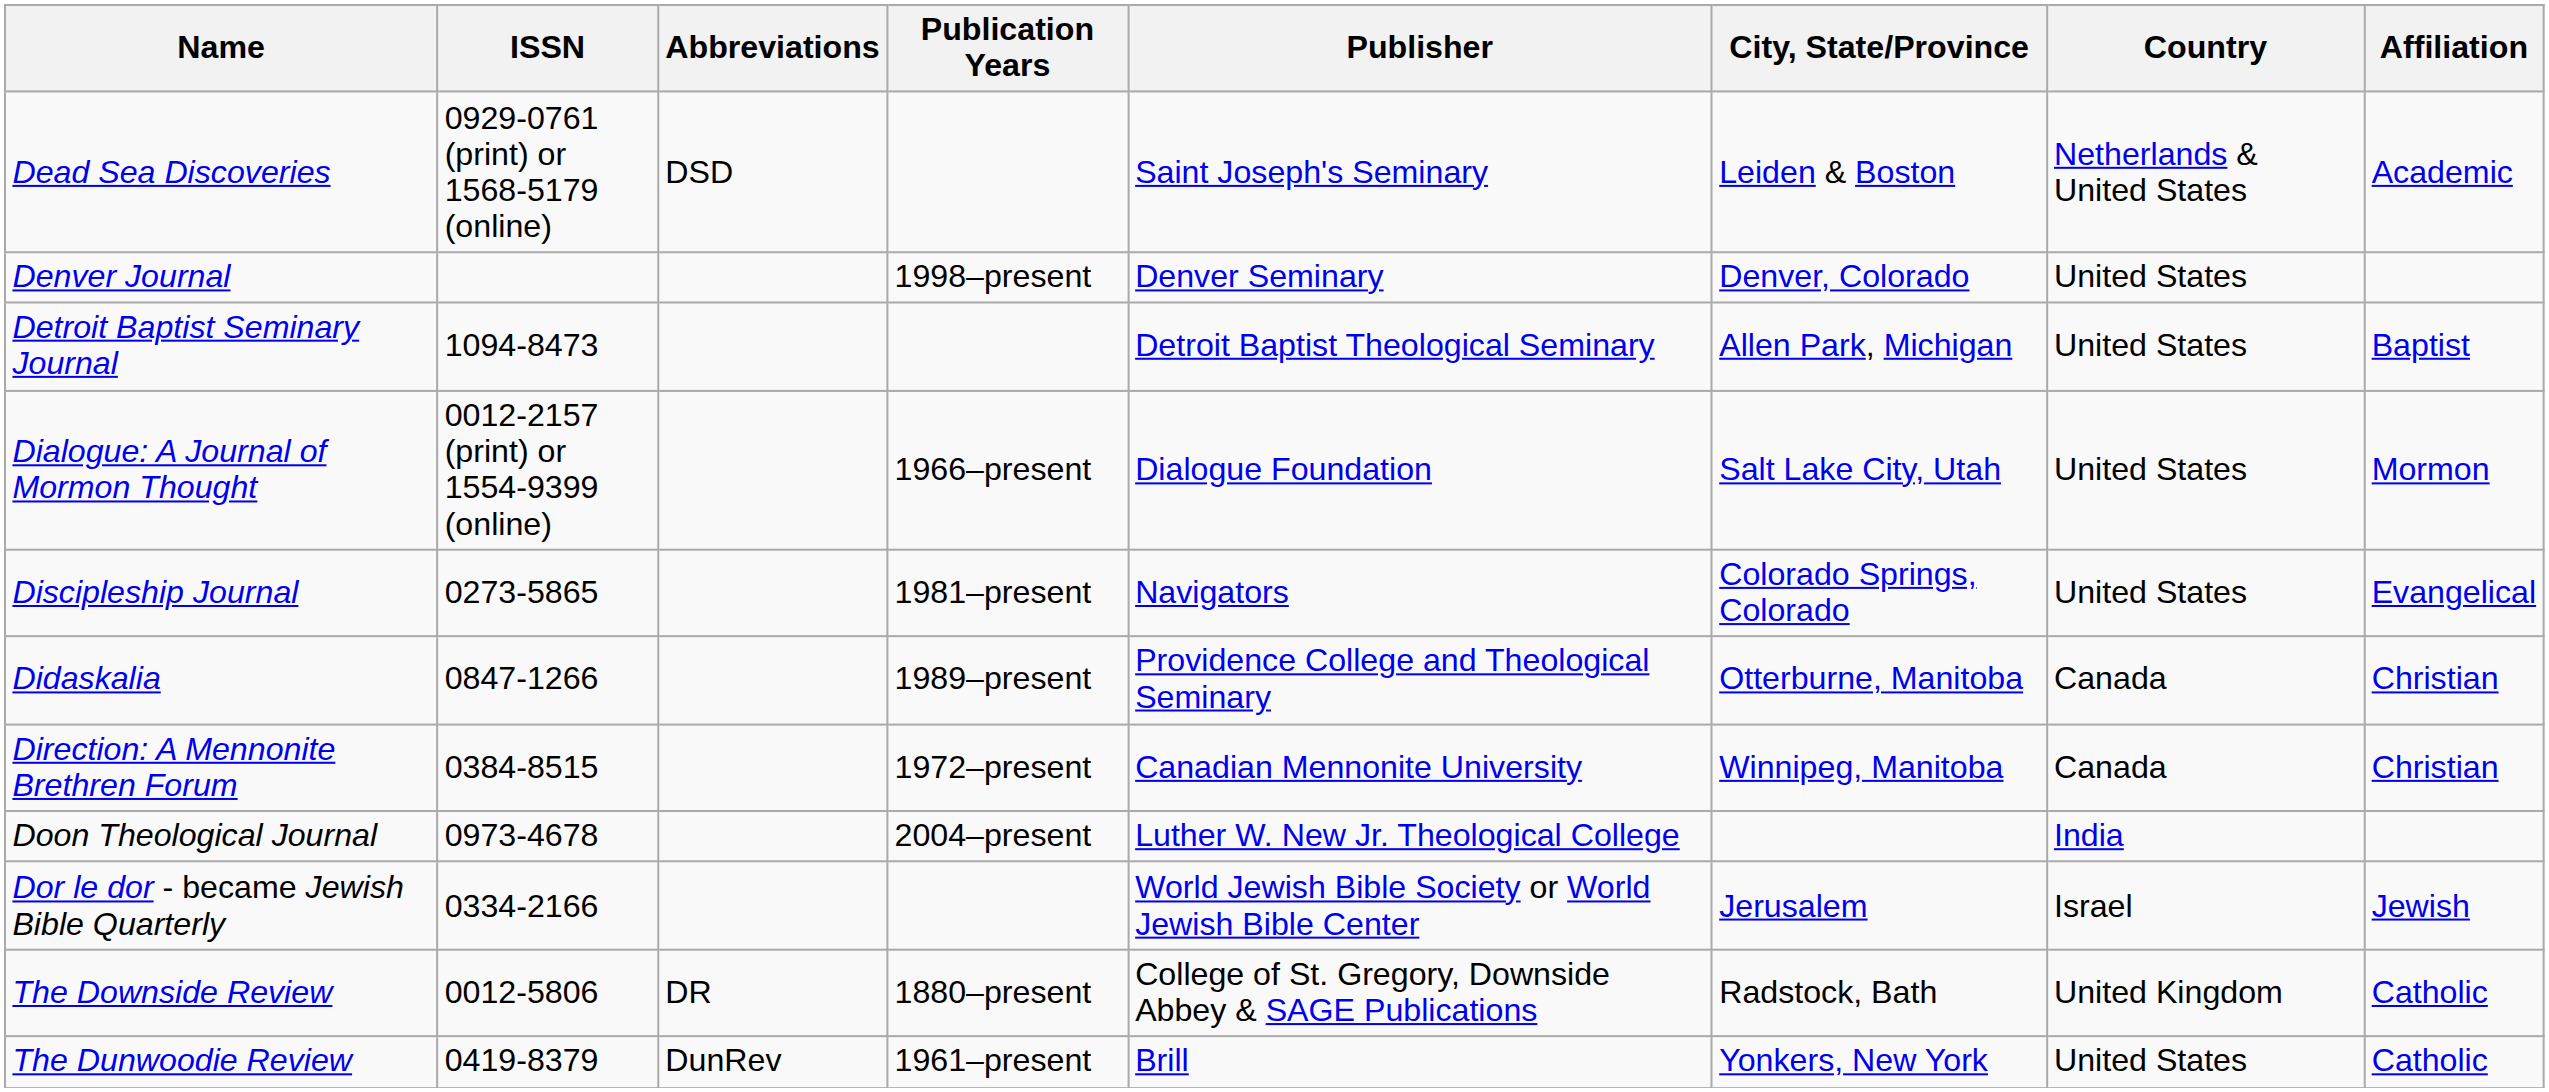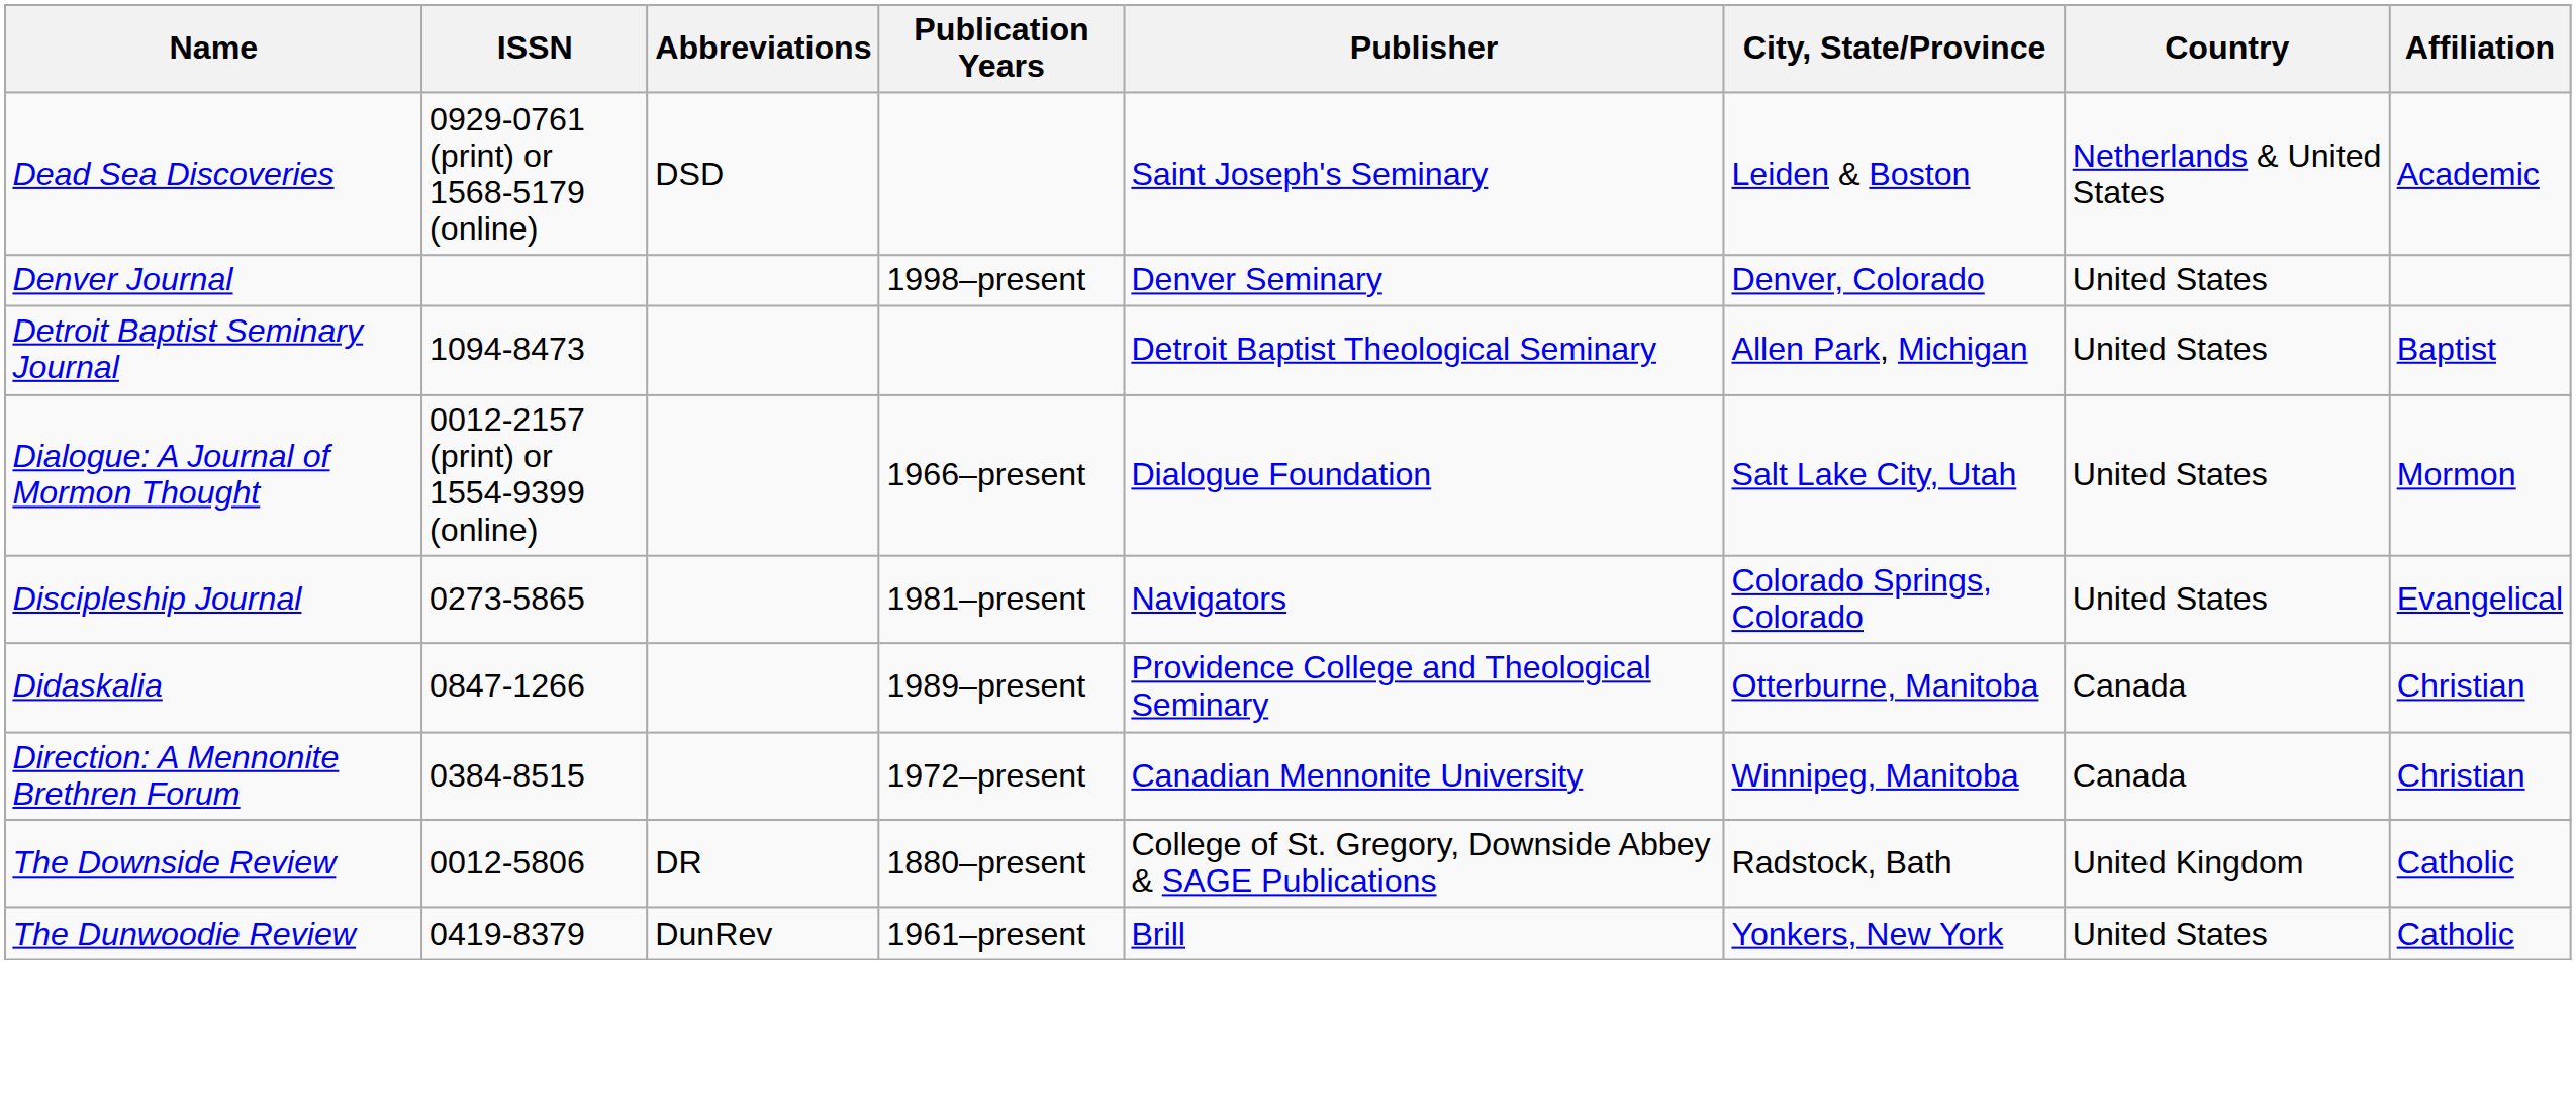 <table class="wikitable sortable" style="width: 100%;">
 <tr>
 <th>Name</th>
 <th>ISSN</th>
 <th>Abbreviations</th>
 <th>Publication Years</th>
 <th>Publisher</th>
 <th>City, State/Province</th>
 <th>Country</th>
 <th>Affiliation</th>
 </tr>
 <tr>
 <td><em><a href='#'>Dead Sea Discoveries</a></em></td>
 <td>0929-0761 (print) or<br> 1568-5179 (online)</td>
 <td>DSD</td>
 <td></td>
 <td><a href='#'>Saint Joseph's Seminary</a></td>
 <td><a href='#'>Leiden</a> & <a href='#'>Boston</a></td>
 <td><a href='#'>Netherlands</a> & United States</td>
 <td><a href='#'>Academic</a></td>
 </tr>
 <tr>
 <td><em><a href='#'>Denver Journal</a></em></td>
 <td></td>
 <td></td>
 <td>1998–present</td>
 <td><a href='#'>Denver Seminary</a></td>
 <td><a href='#'>Denver, Colorado</a></td>
 <td>United States</td>
 <td></td>
 </tr>
 <tr>
 <td><em><a href='#'>Detroit Baptist Seminary Journal</a></em></td>
 <td>1094-8473</td>
 <td></td>
 <td></td>
 <td><a href='#'>Detroit Baptist Theological Seminary</a></td>
 <td><a href='#'>Allen Park</a>, <a href='#'>Michigan</a></td>
 <td>United States</td>
 <td><a href='#'>Baptist</a></td>
 </tr>
 <tr>
 <td><em><a href='#'>Dialogue: A Journal of Mormon Thought</a></em></td>
 <td>0012-2157 (print) or<br>1554-9399 (online)</td>
 <td></td>
 <td>1966–present</td>
 <td><a href='#'>Dialogue Foundation</a></td>
 <td><a href='#'>Salt Lake City, Utah</a></td>
 <td>United States</td>
 <td><a href='#'>Mormon</a></td>
 </tr>
 <tr>
 <td><em><a href='#'>Discipleship Journal</a></em></td>
 <td>0273-5865</td>
 <td></td>
 <td>1981–present</td>
 <td><a href='#'>Navigators</a></td>
 <td><a href='#'>Colorado Springs, Colorado</a></td>
 <td>United States</td>
 <td><a href='#'>Evangelical</a></td>
 </tr>
 <tr>
 <td><em><a href='#'>Didaskalia</a></em></td>
 <td>0847-1266</td>
 <td></td>
 <td>1989–present</td>
 <td><a href='#'>Providence College and Theological Seminary</a></td>
 <td><a href='#'>Otterburne, Manitoba</a></td>
 <td>Canada</td>
 <td><a href='#'>Christian</a></td>
 </tr>
 <tr>
 <td><em><a href='#'>Direction: A Mennonite Brethren Forum</a></em></td>
 <td>0384-8515</td>
 <td></td>
 <td>1972–present</td>
 <td><a href='#'>Canadian Mennonite University</a></td>
 <td><a href='#'>Winnipeg, Manitoba</a></td>
 <td>Canada</td>
 <td><a href='#'>Christian</a></td>
 </tr>
 <tr>
-<td><em>Doon Theological Journal</em></td>
-<td>0973-4678</td>
-<td></td>
-<td>2004–present</td>
-<td><a href='#'>Luther W. New Jr. Theological College</a></td>
-<td></td>
-<td><a href='#'>India</a></td>
-<td></td>
-</tr>
-<tr>
-<td><em><a href='#'>Dor le dor</a></em> - became <em>Jewish Bible Quarterly</em></td>
-<td>0334-2166</td>
-<td></td>
-<td></td>
-<td><a href='#'>World Jewish Bible Society</a> or <a href='#'>World Jewish Bible Center</a></td>
-<td><a href='#'>Jerusalem</a></td>
-<td>Israel</td>
-<td><a href='#'>Jewish</a></td>
-</tr>
-<tr>
 <td><em><a href='#'>The Downside Review</a></em></td>
 <td>0012-5806</td>
 <td>DR</td>
 <td>1880–present</td>
 <td>College of St. Gregory, Downside Abbey & <a href='#'>SAGE Publications</a></td>
 <td>Radstock, Bath</td>
 <td>United Kingdom</td>
 <td><a href='#'>Catholic</a></td>
 </tr>
 <tr>
 <td><em><a href='#'>The Dunwoodie Review</a></em></td>
 <td>0419-8379</td>
 <td>DunRev</td>
 <td>1961–present</td>
 <td><a href='#'>Brill</a></td>
 <td><a href='#'>Yonkers, New York</a></td>
 <td>United States</td>
 <td><a href='#'>Catholic</a></td>
 </tr>
 <tr>
 </tr>
 </table>
